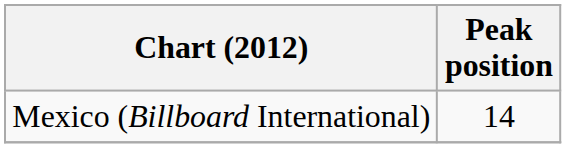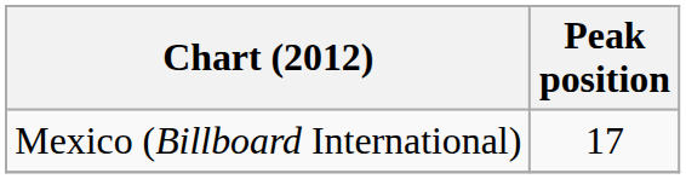 <table class="wikitable sortable" border="1">
 <tr>
 <th>Chart (2012)</th>
 <th>Peak<br>position</th>
 </tr>
 <tr>
 <td>Mexico (<em>Billboard</em> International)</td>
-<td style="text-align:center;">14</td>
+<td style="text-align:center;">17</td>
 </tr>
 <tr>
 </tr>
 </table>
